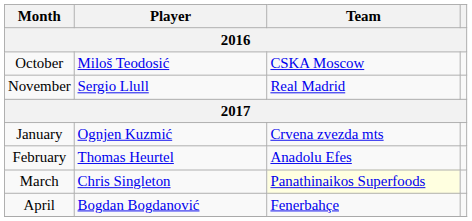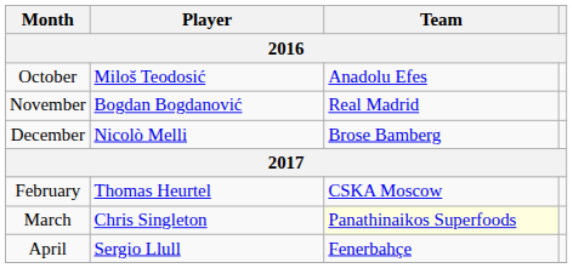 <table class="wikitable" style="text-align: center;">
 <tr>
 <th>Month</th>
 <th style="width:200px;">Player</th>
 <th style="width:200px;">Team</th>
 <th></th>
 </tr>
 <tr>
 <th colspan=4>2016</th>
 </tr>
 <tr>
 <td>October</td>
 <td align="left"> <a href='#'>Miloš Teodosić</a></td>
-<td align="left"> <a href='#'>CSKA Moscow</a></td>
+<td align="left"> <a href='#'>Anadolu Efes</a></td>
 <td></td>
 </tr>
 <tr>
 <td>November</td>
-<td align="left"> <a href='#'>Sergio Llull</a></td>
+<td align="left"> <a href='#'>Bogdan Bogdanović</a></td>
 <td align="left"> <a href='#'>Real Madrid</a></td>
+<td></td>
+</tr>
+<tr>
+<td>December</td>
+<td align="left"> <a href='#'>Nicolò Melli</a></td>
+<td align="left"> <a href='#'>Brose Bamberg</a></td>
 <td></td>
 </tr>
 <tr>
 <th colspan=4>2017</th>
 </tr>
 <tr>
-<td>January</td>
-<td align="left"> <a href='#'>Ognjen Kuzmić</a></td>
-<td align="left"> <a href='#'>Crvena zvezda mts</a></td>
-<td></td>
-</tr>
-<tr>
 <td>February</td>
 <td align="left"> <a href='#'>Thomas Heurtel</a></td>
-<td align="left"> <a href='#'>Anadolu Efes</a></td>
+<td align="left"> <a href='#'>CSKA Moscow</a></td>
 <td></td>
 </tr>
 <tr>
 <td>March</td>
 <td align="left"> <a href='#'>Chris Singleton</a></td>
 <td align="left" style="background: lightyellow;"> <a href='#'>Panathinaikos Superfoods</a></td>
 <td></td>
 </tr>
 <tr>
 <td>April</td>
-<td align="left"> <a href='#'>Bogdan Bogdanović</a></td>
+<td align="left"> <a href='#'>Sergio Llull</a></td>
 <td align="left"> <a href='#'>Fenerbahçe</a></td>
 <td></td>
 </tr>
 <tr>
 </tr>
 </table>
